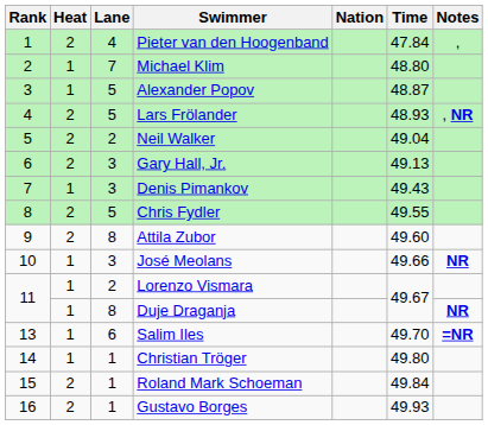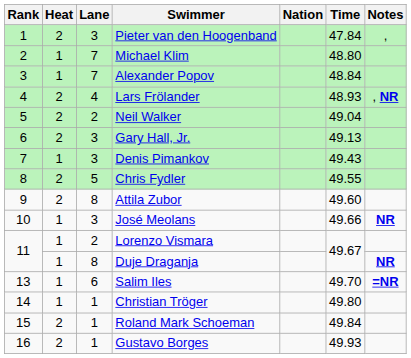 <table class="wikitable sortable" style="text-align:center">
 <tr>
 <th>Rank</th>
 <th>Heat</th>
 <th>Lane</th>
 <th>Swimmer</th>
 <th>Nation</th>
 <th>Time</th>
 <th>Notes</th>
 </tr>
 <tr bgcolor=#bbf3bb>
 <td>1</td>
 <td>2</td>
-<td>4</td>
+<td>3</td>
 <td align=left><a href='#'>Pieter van den Hoogenband</a></td>
 <td align=left></td>
 <td>47.84</td>
 <td>, </td>
 </tr>
 <tr bgcolor=#bbf3bb>
 <td>2</td>
 <td>1</td>
 <td>7</td>
 <td align=left><a href='#'>Michael Klim</a></td>
 <td align=left></td>
 <td>48.80</td>
 <td></td>
 </tr>
 <tr bgcolor=#bbf3bb>
 <td>3</td>
 <td>1</td>
-<td>5</td>
+<td>7</td>
 <td align=left><a href='#'>Alexander Popov</a></td>
 <td align=left></td>
-<td>48.87</td>
+<td>48.84</td>
 <td></td>
 </tr>
 <tr bgcolor=#bbf3bb>
 <td>4</td>
 <td>2</td>
-<td>5</td>
+<td>4</td>
 <td align=left><a href='#'>Lars Frölander</a></td>
 <td align=left></td>
 <td>48.93</td>
 <td>, <strong><a href='#'>NR</a></strong></td>
 </tr>
 <tr bgcolor=#bbf3bb>
 <td>5</td>
 <td>2</td>
 <td>2</td>
 <td align=left><a href='#'>Neil Walker</a></td>
 <td align=left></td>
 <td>49.04</td>
 <td></td>
 </tr>
 <tr bgcolor=#bbf3bb>
 <td>6</td>
 <td>2</td>
 <td>3</td>
 <td align=left><a href='#'>Gary Hall, Jr.</a></td>
 <td align=left></td>
 <td>49.13</td>
 <td></td>
 </tr>
 <tr bgcolor=#bbf3bb>
 <td>7</td>
 <td>1</td>
 <td>3</td>
 <td align=left><a href='#'>Denis Pimankov</a></td>
 <td align=left></td>
 <td>49.43</td>
 <td></td>
 </tr>
 <tr bgcolor=#bbf3bb>
 <td>8</td>
 <td>2</td>
 <td>5</td>
 <td align=left><a href='#'>Chris Fydler</a></td>
 <td align=left></td>
 <td>49.55</td>
 <td></td>
 </tr>
 <tr>
 <td>9</td>
 <td>2</td>
 <td>8</td>
 <td align=left><a href='#'>Attila Zubor</a></td>
 <td align=left></td>
 <td>49.60</td>
 <td></td>
 </tr>
 <tr>
 <td>10</td>
 <td>1</td>
 <td>3</td>
 <td align=left><a href='#'>José Meolans</a></td>
 <td align=left></td>
 <td>49.66</td>
 <td><strong><a href='#'>NR</a></strong></td>
 </tr>
 <tr>
 <td rowspan=2>11</td>
 <td>1</td>
 <td>2</td>
 <td align=left><a href='#'>Lorenzo Vismara</a></td>
 <td align=left></td>
 <td rowspan=2>49.67</td>
 <td></td>
 </tr>
 <tr>
 <td>1</td>
 <td>8</td>
 <td align=left><a href='#'>Duje Draganja</a></td>
 <td align=left></td>
 <td><strong><a href='#'>NR</a></strong></td>
 </tr>
 <tr>
 <td>13</td>
 <td>1</td>
 <td>6</td>
 <td align=left><a href='#'>Salim Iles</a></td>
 <td align=left></td>
 <td>49.70</td>
 <td><strong><a href='#'>=NR</a></strong></td>
 </tr>
 <tr>
 <td>14</td>
 <td>1</td>
 <td>1</td>
 <td align=left><a href='#'>Christian Tröger</a></td>
 <td align=left></td>
 <td>49.80</td>
 <td></td>
 </tr>
 <tr>
 <td>15</td>
 <td>2</td>
 <td>1</td>
 <td align=left><a href='#'>Roland Mark Schoeman</a></td>
 <td align=left></td>
 <td>49.84</td>
 <td></td>
 </tr>
 <tr>
 <td>16</td>
 <td>2</td>
 <td>1</td>
 <td align=left><a href='#'>Gustavo Borges</a></td>
 <td align=left></td>
 <td>49.93</td>
 <td></td>
 </tr>
 </table>
